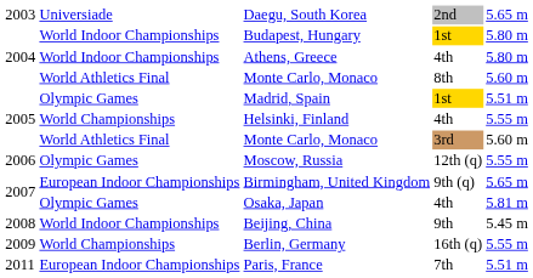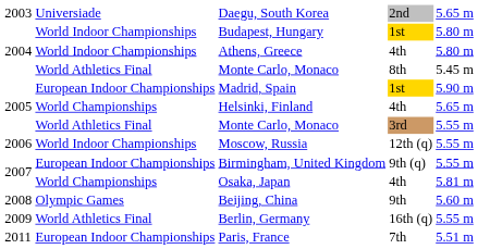 <table>
 <tr>
 <td>2003</td>
 <td><a href='#'>Universiade</a></td>
 <td><a href='#'>Daegu, South Korea</a></td>
 <td bgcolor="silver">2nd</td>
 <td><a href='#'>5.65 m</a></td>
 </tr>
 <tr>
 <td rowspan=3>2004</td>
 <td><a href='#'>World Indoor Championships</a></td>
 <td><a href='#'>Budapest, Hungary</a></td>
 <td bgcolor="gold">1st</td>
 <td><a href='#'>5.80 m</a></td>
 </tr>
 <tr>
 <td><a href='#'>World Indoor Championships</a></td>
 <td><a href='#'>Athens, Greece</a></td>
 <td>4th</td>
 <td><a href='#'>5.80 m</a></td>
 </tr>
 <tr>
 <td><a href='#'>World Athletics Final</a></td>
 <td><a href='#'>Monte Carlo, Monaco</a></td>
 <td>8th</td>
-<td><a href='#'>5.60 m</a></td>
+<td>5.45 m</td>
 </tr>
 <tr>
 <td rowspan=3>2005</td>
-<td><a href='#'>Olympic Games</a></td>
+<td><a href='#'>European Indoor Championships</a></td>
 <td><a href='#'>Madrid, Spain</a></td>
 <td bgcolor="gold">1st</td>
-<td><a href='#'>5.51 m</a></td>
+<td><a href='#'>5.90 m</a></td>
 </tr>
 <tr>
 <td><a href='#'>World Championships</a></td>
 <td><a href='#'>Helsinki, Finland</a></td>
 <td>4th</td>
-<td><a href='#'>5.55 m</a></td>
+<td><a href='#'>5.65 m</a></td>
 </tr>
 <tr>
 <td><a href='#'>World Athletics Final</a></td>
 <td><a href='#'>Monte Carlo, Monaco</a></td>
 <td bgcolor="CC9966">3rd</td>
-<td>5.60 m</td>
+<td><a href='#'>5.55 m</a></td>
 </tr>
 <tr>
 <td>2006</td>
-<td><a href='#'>Olympic Games</a></td>
+<td><a href='#'>World Indoor Championships</a></td>
 <td><a href='#'>Moscow, Russia</a></td>
 <td>12th (q)</td>
 <td><a href='#'>5.55 m</a></td>
 </tr>
 <tr>
 <td rowspan=2>2007</td>
 <td><a href='#'>European Indoor Championships</a></td>
 <td><a href='#'>Birmingham, United Kingdom</a></td>
 <td>9th (q)</td>
-<td><a href='#'>5.65 m</a></td>
+<td><a href='#'>5.55 m</a></td>
 </tr>
 <tr>
-<td><a href='#'>Olympic Games</a></td>
+<td><a href='#'>World Championships</a></td>
 <td><a href='#'>Osaka, Japan</a></td>
 <td>4th</td>
 <td><a href='#'>5.81 m</a></td>
 </tr>
 <tr>
 <td>2008</td>
-<td><a href='#'>World Indoor Championships</a></td>
+<td><a href='#'>Olympic Games</a></td>
 <td><a href='#'>Beijing, China</a></td>
 <td>9th</td>
-<td>5.45 m</td>
+<td><a href='#'>5.60 m</a></td>
 </tr>
 <tr>
 <td>2009</td>
-<td><a href='#'>World Championships</a></td>
+<td><a href='#'>World Athletics Final</a></td>
 <td><a href='#'>Berlin, Germany</a></td>
 <td>16th (q)</td>
 <td><a href='#'>5.55 m</a></td>
 </tr>
 <tr>
 <td>2011</td>
 <td><a href='#'>European Indoor Championships</a></td>
 <td><a href='#'>Paris, France</a></td>
 <td>7th</td>
 <td><a href='#'>5.51 m</a></td>
 </tr>
 </table>
